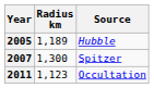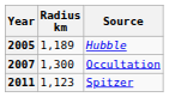 <table class="wikitable plainrowheaders floatright">
 <tr>
 <th scope="col">Year</th>
 <th>Radius<br>km</th>
 <th>Source</th>
 </tr>
 <tr>
 <th scope="row">2005</th>
 <td>1,189</td>
 <td><em><a href='#'>Hubble</a></em></td>
 </tr>
 <tr>
 <th scope="row">2007</th>
 <td>1,300</td>
-<td><a href='#'>Spitzer</a></td>
+<td><a href='#'>Occultation</a></td>
 </tr>
 <tr>
 <th scope="row">2011</th>
 <td>1,123</td>
-<td><a href='#'>Occultation</a></td>
+<td><a href='#'>Spitzer</a></td>
 </tr>
 </table>
